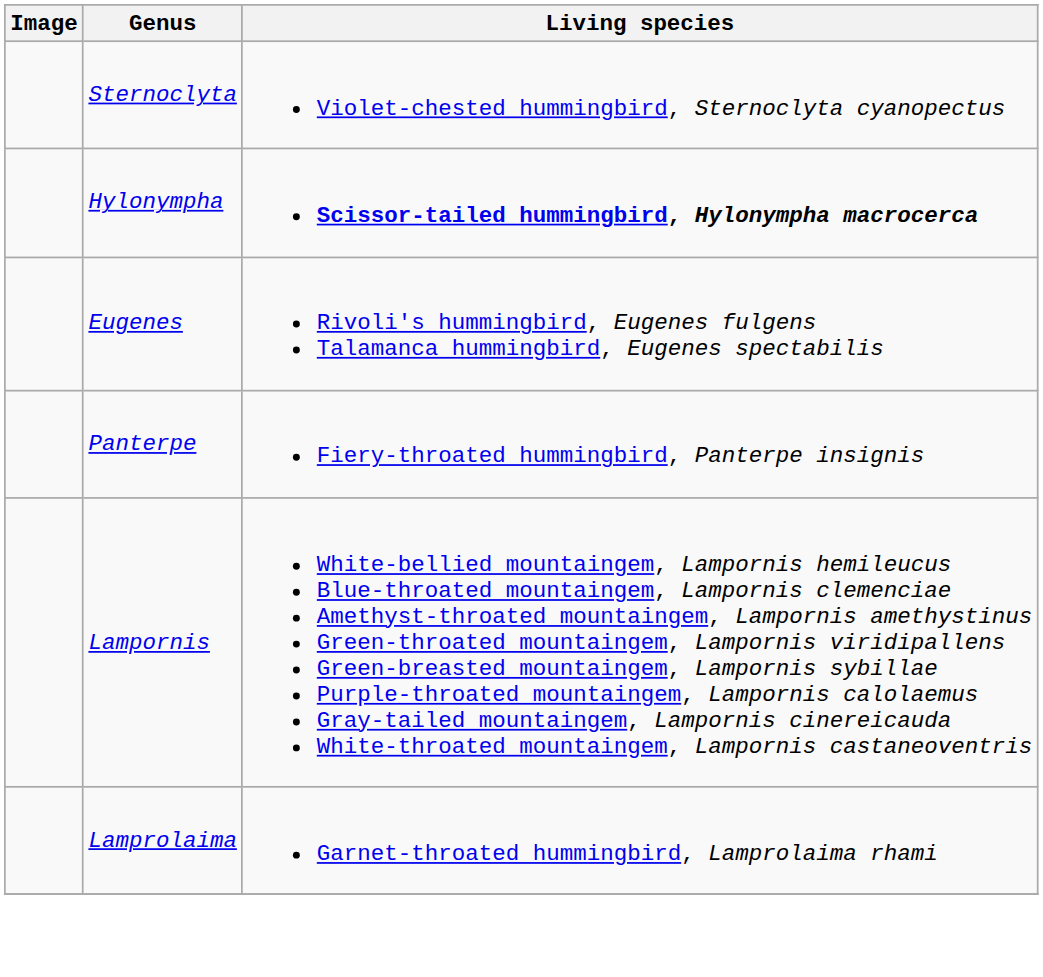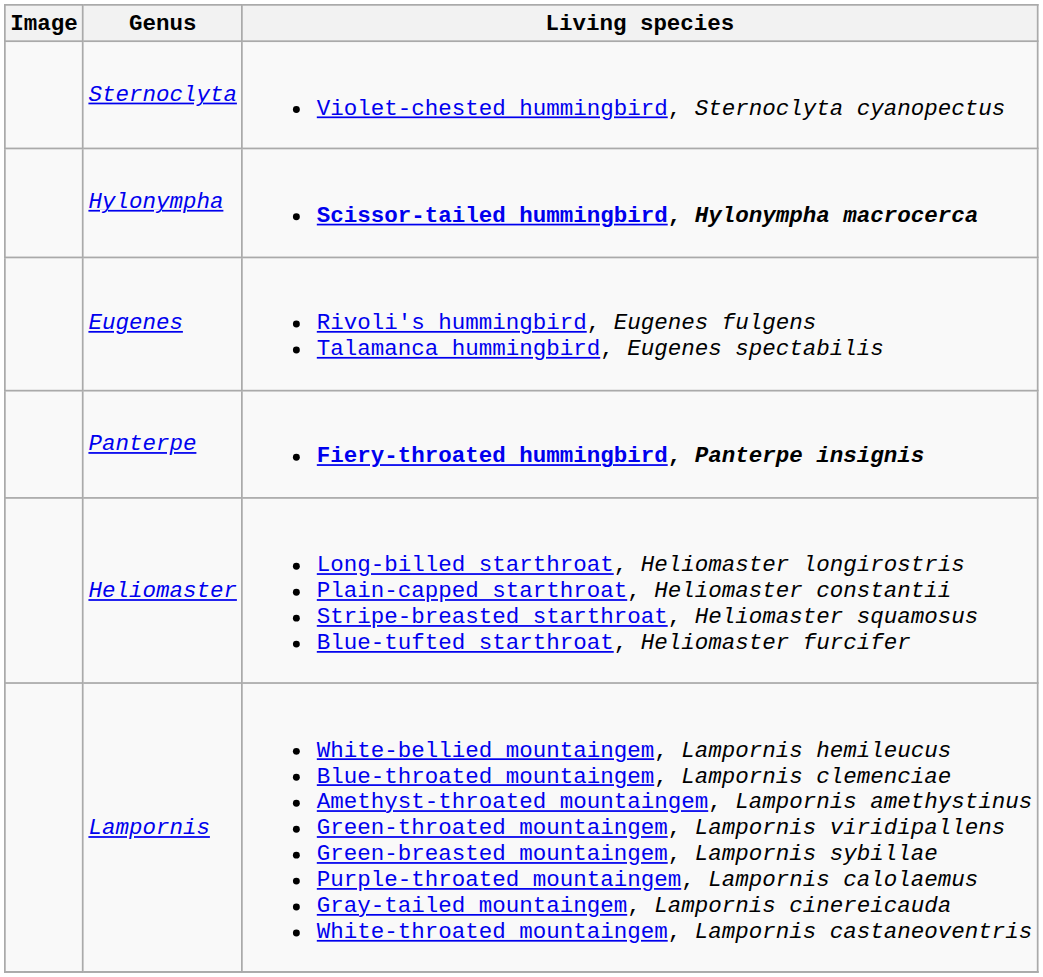 <table class="wikitable">
 <tr>
 <th>Image</th>
 <th>Genus</th>
 <th>Living species</th>
 </tr>
 <tr>
 <td></td>
 <td><em><a href='#'>Sternoclyta</a></em></td>
 <td><br><ul><li><a href='#'>Violet-chested hummingbird</a>, <em>Sternoclyta cyanopectus</em></li></ul></td>
 </tr>
 <tr>
 <td></td>
 <td><em><a href='#'>Hylonympha</a></em></td>
 <td><strong><br><ul><li><a href='#'>Scissor-tailed hummingbird</a>, <em>Hylonympha macrocerca</em></li></ul></strong></td>
 </tr>
 <tr>
 <td></td>
 <td><em><a href='#'>Eugenes</a></em></td>
 <td><br><ul><li><a href='#'>Rivoli's hummingbird</a>, <em>Eugenes fulgens</em></li><li><a href='#'>Talamanca hummingbird</a>, <em>Eugenes spectabilis</em></li></ul></td>
 </tr>
 <tr>
 <td></td>
 <td><em><a href='#'>Panterpe</a></em></td>
-<td><br><ul><li><a href='#'>Fiery-throated hummingbird</a>, <em>Panterpe insignis</em></li></ul></td>
+<td><strong><br><ul><li><a href='#'>Fiery-throated hummingbird</a>, <em>Panterpe insignis</em></li></ul></strong></td>
+</tr>
+<tr>
+<td></td>
+<td><em><a href='#'>Heliomaster</a></em></td>
+<td><br><ul><li><a href='#'>Long-billed starthroat</a>, <em>Heliomaster longirostris</em></li><li><a href='#'>Plain-capped starthroat</a>, <em>Heliomaster constantii</em></li><li><a href='#'>Stripe-breasted starthroat</a>, <em>Heliomaster squamosus</em></li><li><a href='#'>Blue-tufted starthroat</a>, <em>Heliomaster furcifer</em></li></ul></td>
 </tr>
 <tr>
 <td></td>
 <td><em><a href='#'>Lampornis</a></em></td>
 <td><br><ul><li><a href='#'>White-bellied mountaingem</a>, <em>Lampornis hemileucus</em></li><li><a href='#'>Blue-throated mountaingem</a>, <em>Lampornis clemenciae</em></li><li><a href='#'>Amethyst-throated mountaingem</a>, <em>Lampornis amethystinus</em></li><li><a href='#'>Green-throated mountaingem</a>, <em>Lampornis viridipallens</em></li><li><a href='#'>Green-breasted mountaingem</a>, <em>Lampornis sybillae</em></li><li><a href='#'>Purple-throated mountaingem</a>, <em>Lampornis calolaemus</em></li><li><a href='#'>Gray-tailed mountaingem</a>, <em>Lampornis cinereicauda</em></li><li><a href='#'>White-throated mountaingem</a>, <em>Lampornis castaneoventris</em></li></ul></td>
 </tr>
 <tr>
-<td></td>
-<td><em><a href='#'>Lamprolaima</a></em></td>
-<td><br><ul><li><a href='#'>Garnet-throated hummingbird</a>, <em>Lamprolaima rhami</em></li></ul></td>
-</tr>
-<tr>
 </tr>
 </table>
